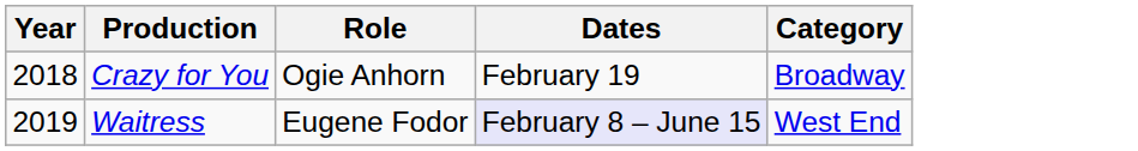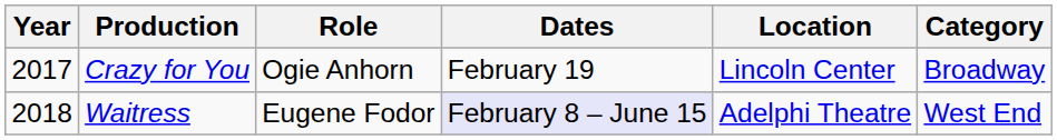 <table class="wikitable">
 <tr>
 <th>Year</th>
 <th>Production</th>
 <th>Role</th>
 <th>Dates</th>
+<th>Location</th>
 <th>Category</th>
 </tr>
 <tr>
-<td>2018</td>
+<td>2017</td>
 <td><em><a href='#'>Crazy for You</a></em></td>
 <td>Ogie Anhorn</td>
 <td>February 19</td>
+<td><a href='#'>Lincoln Center</a></td>
 <td><a href='#'>Broadway</a></td>
 </tr>
 <tr>
-<td>2019</td>
+<td>2018</td>
 <td><em><a href='#'>Waitress</a></em></td>
 <td>Eugene Fodor</td>
 <td style="background: lavender;">February 8 – June 15</td>
+<td><a href='#'>Adelphi Theatre</a></td>
 <td><a href='#'>West End</a></td>
 </tr>
 </table>
